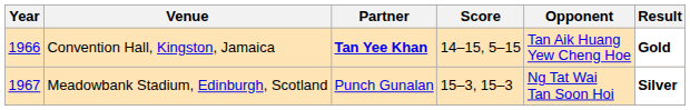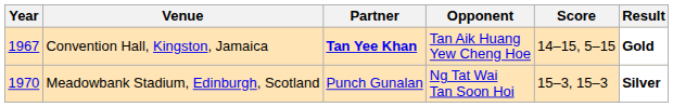 <table class="sortable wikitable" style="font-size: 90%;">
 <tr>
 <th>Year</th>
 <th>Venue</th>
 <th>Partner</th>
+<th>Opponent</th>
 <th>Score</th>
-<th>Opponent</th>
 <th>Result</th>
 </tr>
 <tr style="background:#FFE4B5">
-<td align="center"><a href='#'>1966</a></td>
+<td align="center"><a href='#'>1967</a></td>
 <td align="left">Convention Hall, <a href='#'>Kingston</a>, Jamaica</td>
 <td align="left"><strong> <a href='#'>Tan Yee Khan</a></strong></td>
+<td align="left"> <a href='#'>Tan Aik Huang</a><br> <a href='#'>Yew Cheng Hoe</a></td>
 <td align="left">14–15, 5–15</td>
-<td align="left"> <a href='#'>Tan Aik Huang</a><br> <a href='#'>Yew Cheng Hoe</a></td>
 <td style="text-align:left; background:white"> <strong>Gold</strong></td>
 </tr>
 <tr style="background:#FFE4B5">
-<td align="center"><a href='#'>1967</a></td>
+<td align="center"><a href='#'>1970</a></td>
 <td align="left">Meadowbank Stadium, <a href='#'>Edinburgh</a>, Scotland</td>
 <td align="left"> <a href='#'>Punch Gunalan</a></td>
+<td align="left"> <a href='#'>Ng Tat Wai</a><br> <a href='#'>Tan Soon Hoi</a></td>
 <td align="left">15–3, 15–3</td>
-<td align="left"> <a href='#'>Ng Tat Wai</a><br> <a href='#'>Tan Soon Hoi</a></td>
 <td style="text-align:left; background:white"> <strong>Silver</strong></td>
 </tr>
 </table>
